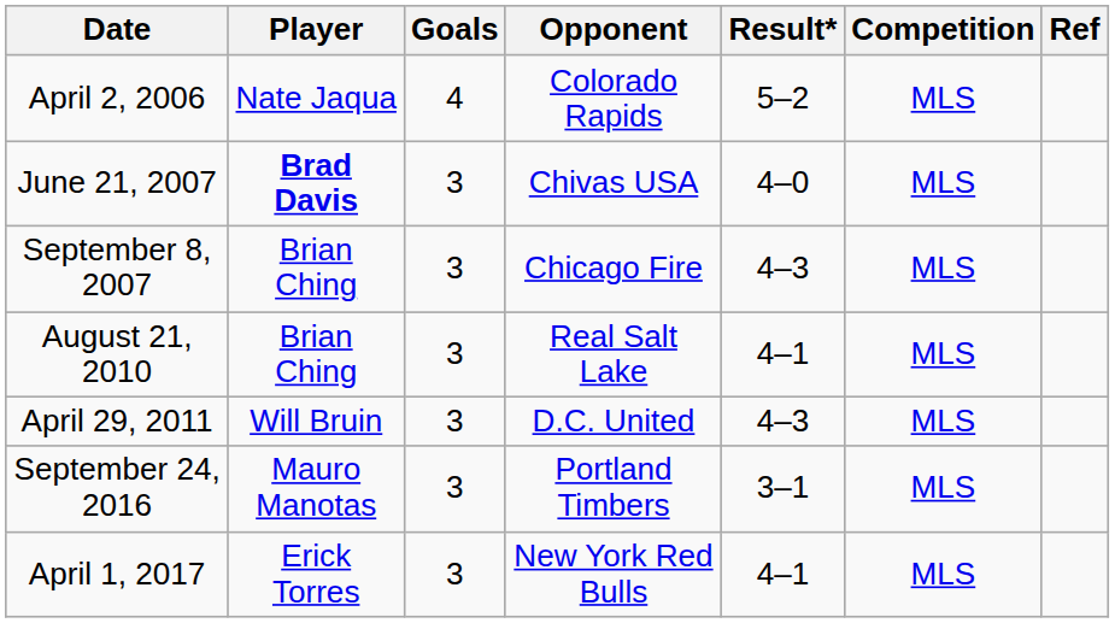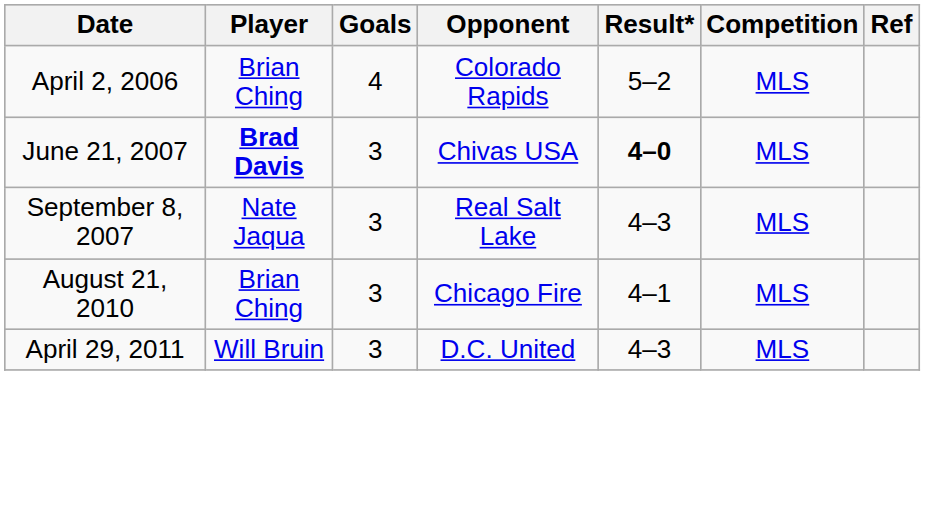 <table class="wikitable sortable" style=text-align:center;width:90%>
 <tr>
 <th>Date</th>
 <th>Player</th>
 <th>Goals</th>
 <th>Opponent</th>
 <th>Result*</th>
 <th>Competition</th>
 <th>Ref</th>
 </tr>
 <tr>
 <td>April 2, 2006</td>
-<td> <a href='#'>Nate Jaqua</a></td>
+<td> <a href='#'>Brian Ching</a></td>
 <td>4</td>
 <td><a href='#'>Colorado Rapids</a></td>
 <td>5–2</td>
 <td><a href='#'>MLS</a></td>
 <td></td>
 </tr>
 <tr>
 <td>June 21, 2007</td>
 <td><strong> <a href='#'>Brad Davis</a></strong></td>
 <td>3</td>
 <td><a href='#'>Chivas USA</a></td>
-<td>4–0</td>
+<td><strong>4–0</strong></td>
 <td><a href='#'>MLS</a></td>
 <td></td>
 </tr>
 <tr>
 <td>September 8, 2007</td>
-<td> <a href='#'>Brian Ching</a></td>
+<td> <a href='#'>Nate Jaqua</a></td>
 <td>3</td>
-<td><a href='#'>Chicago Fire</a></td>
+<td><a href='#'>Real Salt Lake</a></td>
 <td>4–3</td>
 <td><a href='#'>MLS</a></td>
 <td></td>
 </tr>
 <tr>
 <td>August 21, 2010</td>
 <td> <a href='#'>Brian Ching</a></td>
 <td>3</td>
-<td><a href='#'>Real Salt Lake</a></td>
+<td><a href='#'>Chicago Fire</a></td>
 <td>4–1</td>
 <td><a href='#'>MLS</a></td>
 <td></td>
 </tr>
 <tr>
 <td>April 29, 2011</td>
 <td> <a href='#'>Will Bruin</a></td>
 <td>3</td>
 <td><a href='#'>D.C. United</a></td>
 <td>4–3</td>
 <td><a href='#'>MLS</a></td>
 <td></td>
 </tr>
-<tr>
-<td>September 24, 2016</td>
-<td> <a href='#'>Mauro Manotas</a></td>
-<td>3</td>
-<td><a href='#'>Portland Timbers</a></td>
-<td>3–1</td>
-<td><a href='#'>MLS</a></td>
-<td></td>
-</tr>
-<tr>
-<td>April 1, 2017</td>
-<td> <a href='#'>Erick Torres</a></td>
-<td>3</td>
-<td><a href='#'>New York Red Bulls</a></td>
-<td>4–1</td>
-<td><a href='#'>MLS</a></td>
-<td></td>
-</tr>
 </table>
